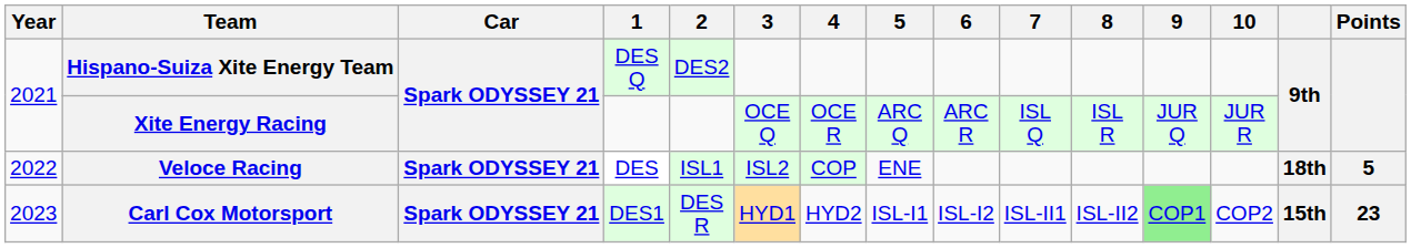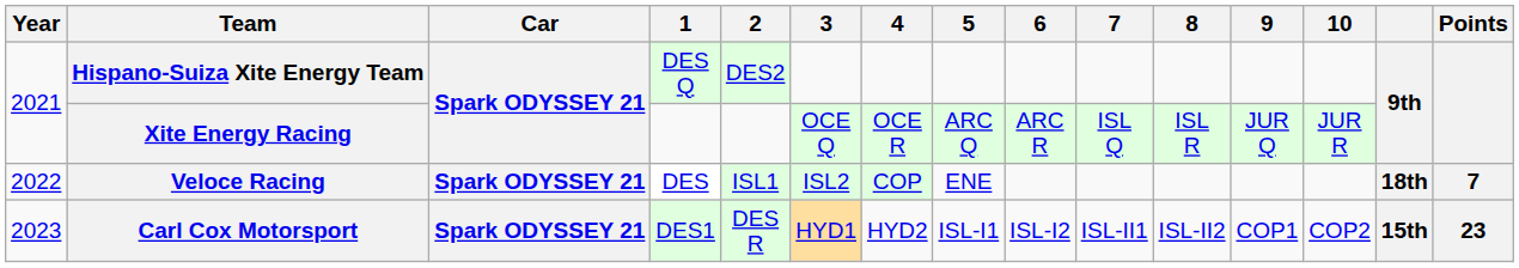 <table class="wikitable" style="text-align:center; font-size:90%">
 <tr>
 <th>Year</th>
 <th>Team</th>
 <th>Car</th>
 <th>1</th>
 <th>2</th>
 <th>3</th>
 <th>4</th>
 <th>5</th>
 <th>6</th>
 <th>7</th>
 <th>8</th>
 <th>9</th>
 <th>10</th>
 <th></th>
 <th>Points</th>
 </tr>
 <tr>
 <td rowspan=2><a href='#'>2021</a></td>
 <th><a href='#'>Hispano-Suiza</a> Xite Energy Team</th>
 <th rowspan=2><a href='#'>Spark ODYSSEY 21</a></th>
 <td style="background:#DFFFDF;"><a href='#'>DES<br>Q</a><br></td>
 <td style="background:#DFFFDF;"><a href='#'>DES2</a><br></td>
 <td></td>
 <td></td>
 <td></td>
 <td></td>
 <td></td>
 <td></td>
 <td></td>
 <td></td>
 <th rowspan=2>9th</th>
 <th rowspan=2></th>
 </tr>
 <tr>
 <th><a href='#'>Xite Energy Racing</a></th>
 <td></td>
 <td></td>
 <td style="background:#DFFFDF;"><a href='#'>OCE<br>Q</a><br></td>
 <td style="background:#DFFFDF;"><a href='#'>OCE<br>R</a><br></td>
 <td style="background:#DFFFDF;"><a href='#'>ARC<br>Q</a><br></td>
 <td style="background:#DFFFDF;"><a href='#'>ARC<br>R</a><br></td>
 <td style="background:#DFFFDF;"><a href='#'>ISL<br>Q</a><br></td>
 <td style="background:#DFFFDF;"><a href='#'>ISL<br>R</a><br></td>
 <td style="background:#DFFFDF;"><a href='#'>JUR<br>Q</a><br></td>
 <td style="background:#DFFFDF;"><a href='#'>JUR<br>R</a><br></td>
 </tr>
 <tr>
 <td><a href='#'>2022</a></td>
 <th><a href='#'>Veloce Racing</a></th>
 <th><a href='#'>Spark ODYSSEY 21</a></th>
 <td style="background:#FFFFFF;"><a href='#'>DES</a><br></td>
 <td style="background:#DFFFDF;"><a href='#'>ISL1</a><br></td>
 <td style="background:#DFFFDF;"><a href='#'>ISL2</a><br></td>
 <td style="background:#DFFFDF;"><a href='#'>COP</a><br></td>
 <td style="background:#;"><a href='#'>ENE</a></td>
 <td></td>
 <td></td>
 <td></td>
 <td></td>
 <td></td>
 <th>18th</th>
-<th>5</th>
+<th>7</th>
 </tr>
 <tr>
 <td><a href='#'>2023</a></td>
 <th><a href='#'>Carl Cox Motorsport</a></th>
 <th><a href='#'>Spark ODYSSEY 21</a></th>
 <td style="background:#DFFFDF;"><a href='#'>DES1</a><br></td>
 <td style="background:#DFFFDF;"><a href='#'>DES<br>R</a><br></td>
 <td style="background:#FFDF9F;"><a href='#'>HYD1</a><br></td>
 <td><a href='#'>HYD2</a><br></td>
 <td><a href='#'>ISL-I1</a><br></td>
 <td><a href='#'>ISL-I2</a><br></td>
 <td><a href='#'>ISL-II1</a><br></td>
 <td><a href='#'>ISL-II2</a><br></td>
-<td style="background: lightgreen;"><a href='#'>COP1</a><br></td>
+<td><a href='#'>COP1</a><br></td>
 <td><a href='#'>COP2</a><br></td>
 <th>15th</th>
 <th>23</th>
 </tr>
 </table>
